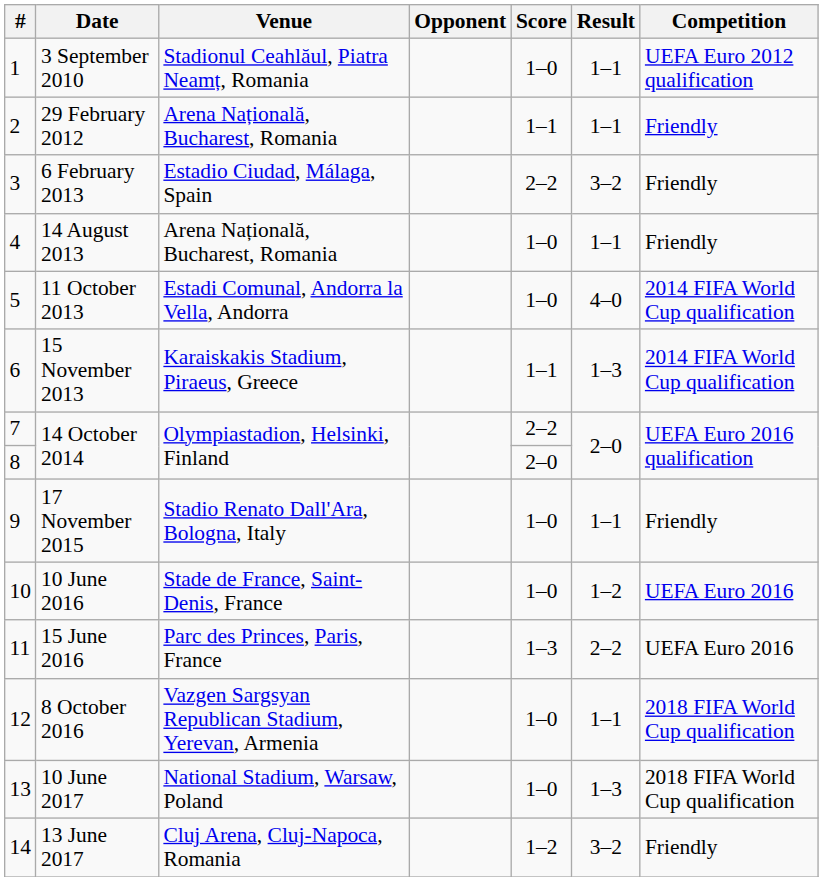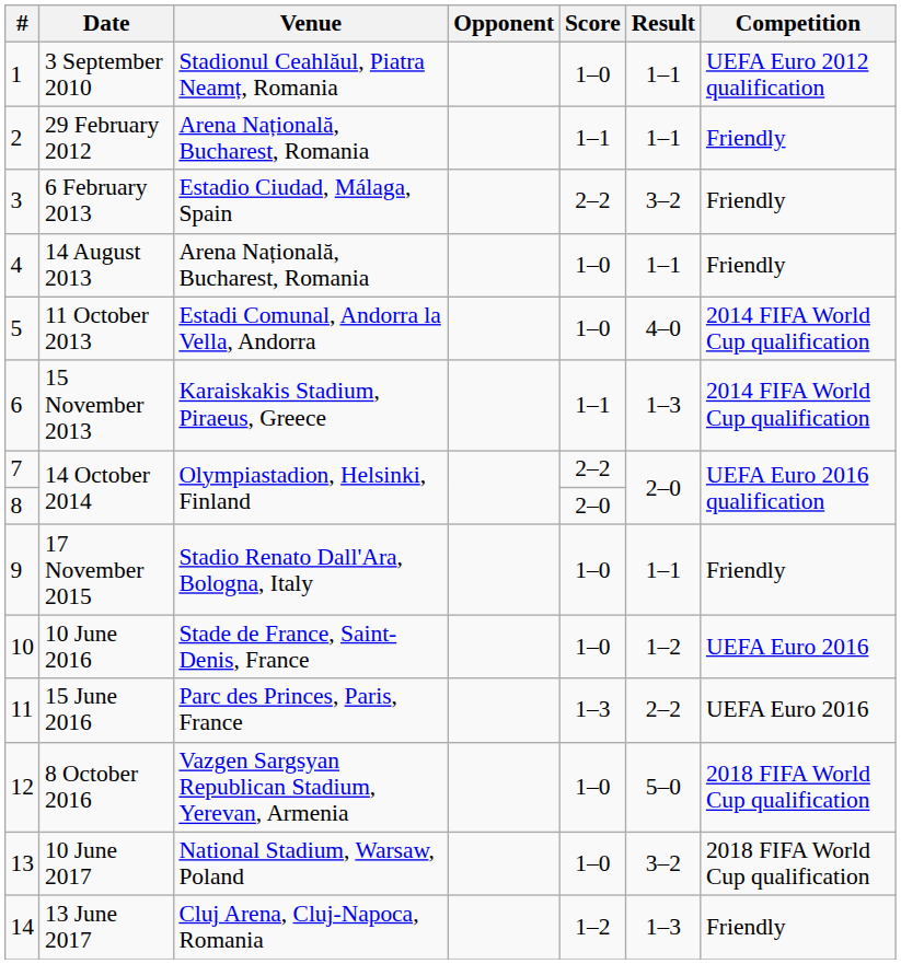 <table class="wikitable sortable">
 <tr>
 <th>#</th>
 <th>Date</th>
 <th>Venue</th>
 <th>Opponent</th>
 <th>Score</th>
 <th>Result</th>
 <th>Competition</th>
 </tr>
 <tr>
 <td>1</td>
 <td>3 September 2010</td>
 <td><a href='#'>Stadionul Ceahlăul</a>, <a href='#'>Piatra Neamț</a>, Romania</td>
 <td></td>
 <td align=center>1–0</td>
 <td align=center>1–1</td>
 <td><a href='#'>UEFA Euro 2012 qualification</a></td>
 </tr>
 <tr>
 <td>2</td>
 <td>29 February 2012</td>
 <td><a href='#'>Arena Națională</a>, <a href='#'>Bucharest</a>, Romania</td>
 <td></td>
 <td align=center>1–1</td>
 <td align=center>1–1</td>
 <td><a href='#'>Friendly</a></td>
 </tr>
 <tr>
 <td>3</td>
 <td>6 February 2013</td>
 <td><a href='#'>Estadio Ciudad</a>, <a href='#'>Málaga</a>, Spain</td>
 <td></td>
 <td align=center>2–2</td>
 <td align=center>3–2</td>
 <td>Friendly</td>
 </tr>
 <tr>
 <td>4</td>
 <td>14 August 2013</td>
 <td>Arena Națională, Bucharest, Romania</td>
 <td></td>
 <td align=center>1–0</td>
 <td align=center>1–1</td>
 <td>Friendly</td>
 </tr>
 <tr>
 <td>5</td>
 <td>11 October 2013</td>
 <td><a href='#'>Estadi Comunal</a>, <a href='#'>Andorra la Vella</a>, Andorra</td>
 <td></td>
 <td align=center>1–0</td>
 <td align=center>4–0</td>
 <td><a href='#'>2014 FIFA World Cup qualification</a></td>
 </tr>
 <tr>
 <td>6</td>
 <td>15 November 2013</td>
 <td><a href='#'>Karaiskakis Stadium</a>, <a href='#'>Piraeus</a>, Greece</td>
 <td></td>
 <td align=center>1–1</td>
 <td align=center>1–3</td>
 <td><a href='#'>2014 FIFA World Cup qualification</a></td>
 </tr>
 <tr>
 <td>7</td>
 <td rowspan="2">14 October 2014</td>
 <td rowspan="2"><a href='#'>Olympiastadion</a>, <a href='#'>Helsinki</a>, Finland</td>
 <td rowspan="2"></td>
 <td align=center>2–2</td>
 <td rowspan="2" align=center>2–0</td>
 <td rowspan="2"><a href='#'>UEFA Euro 2016 qualification</a></td>
 </tr>
 <tr>
 <td>8</td>
 <td align=center>2–0</td>
 </tr>
 <tr>
 <td>9</td>
 <td>17 November 2015</td>
 <td><a href='#'>Stadio Renato Dall'Ara</a>, <a href='#'>Bologna</a>, Italy</td>
 <td></td>
 <td align=center>1–0</td>
 <td align=center>1–1</td>
 <td>Friendly</td>
 </tr>
 <tr>
 <td>10</td>
 <td>10 June 2016</td>
 <td><a href='#'>Stade de France</a>, <a href='#'>Saint-Denis</a>, France</td>
 <td></td>
 <td align=center>1–0</td>
 <td align=center>1–2</td>
 <td><a href='#'>UEFA Euro 2016</a></td>
 </tr>
 <tr>
 <td>11</td>
 <td>15 June 2016</td>
 <td><a href='#'>Parc des Princes</a>, <a href='#'>Paris</a>, France</td>
 <td></td>
 <td align=center>1–3</td>
 <td align=center>2–2</td>
 <td>UEFA Euro 2016</td>
 </tr>
 <tr>
 <td>12</td>
 <td>8 October 2016</td>
 <td><a href='#'>Vazgen Sargsyan Republican Stadium</a>, <a href='#'>Yerevan</a>, Armenia</td>
 <td></td>
 <td align=center>1–0</td>
-<td align=center>1–1</td>
+<td align=center>5–0</td>
 <td><a href='#'>2018 FIFA World Cup qualification</a></td>
 </tr>
 <tr>
 <td>13</td>
 <td>10 June 2017</td>
 <td><a href='#'>National Stadium</a>, <a href='#'>Warsaw</a>, Poland</td>
 <td></td>
 <td align=center>1–0</td>
-<td align=center>1–3</td>
+<td align=center>3–2</td>
 <td>2018 FIFA World Cup qualification</td>
 </tr>
 <tr>
 <td>14</td>
 <td>13 June 2017</td>
 <td><a href='#'>Cluj Arena</a>, <a href='#'>Cluj-Napoca</a>, Romania</td>
 <td></td>
 <td align=center>1–2</td>
-<td align=center>3–2</td>
+<td align=center>1–3</td>
 <td>Friendly</td>
 </tr>
 </table>
